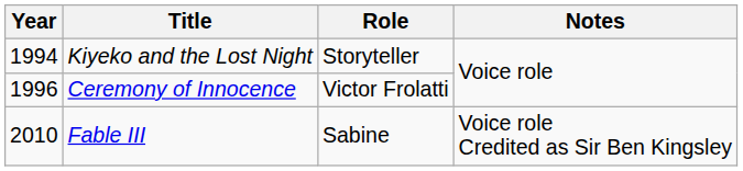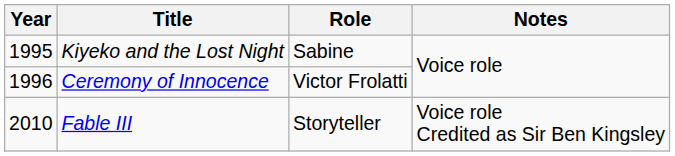 <table class="wikitable sortable">
 <tr>
 <th>Year</th>
 <th>Title</th>
 <th>Role</th>
 <th class="unsortable">Notes</th>
 </tr>
 <tr>
-<td>1994</td>
+<td>1995</td>
 <td><em>Kiyeko and the Lost Night</em></td>
-<td>Storyteller</td>
+<td>Sabine</td>
 <td rowspan="2">Voice role</td>
 </tr>
 <tr>
 <td>1996</td>
 <td><em><a href='#'>Ceremony of Innocence</a></em></td>
 <td>Victor Frolatti</td>
 </tr>
 <tr>
 <td>2010</td>
 <td><em><a href='#'>Fable III</a></em></td>
-<td>Sabine</td>
+<td>Storyteller</td>
 <td>Voice role <br> Credited as Sir Ben Kingsley</td>
 </tr>
 </table>
